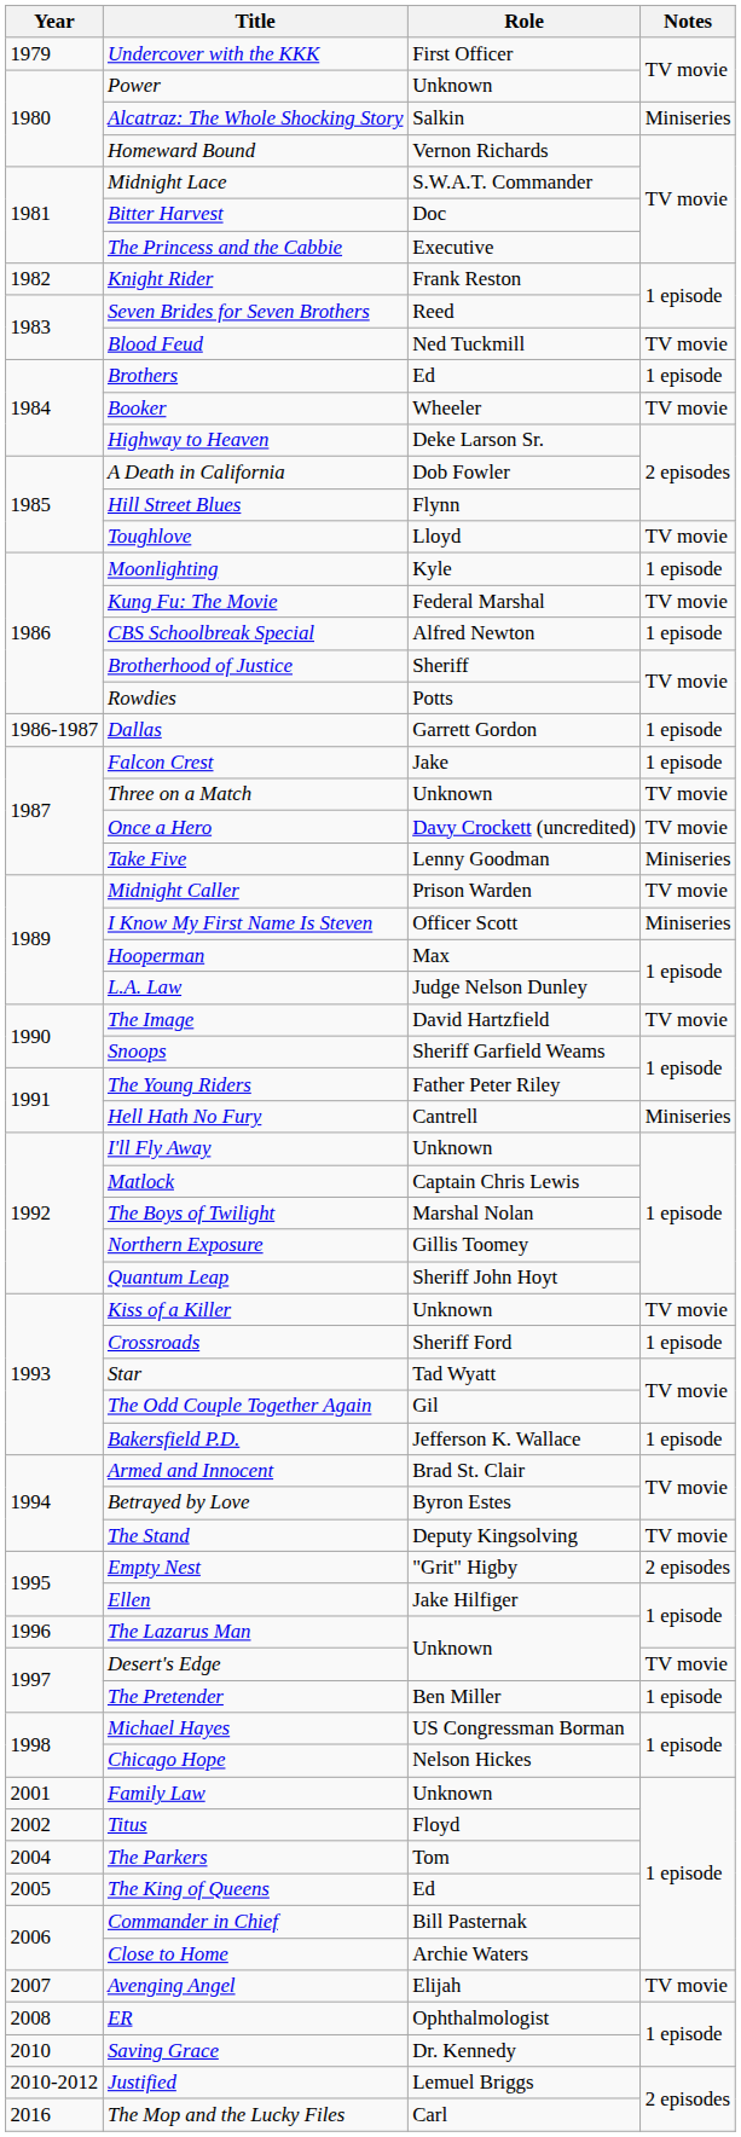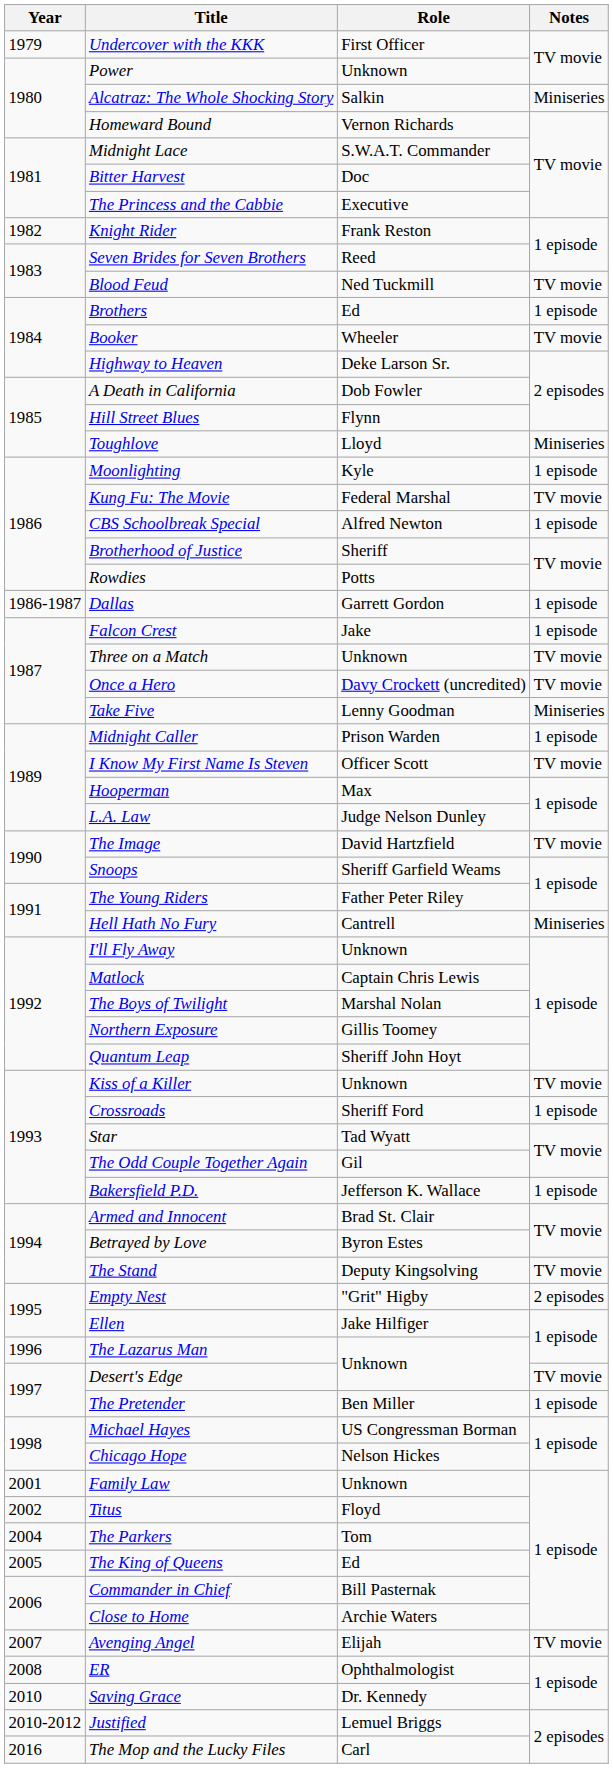 <table class="wikitable sortable">
 <tr>
 <th>Year</th>
 <th>Title</th>
 <th>Role</th>
 <th class="unsortable">Notes</th>
 </tr>
 <tr>
 <td>1979</td>
 <td><em><a href='#'>Undercover with the KKK</a></em></td>
 <td>First Officer</td>
 <td rowspan="2">TV movie</td>
 </tr>
 <tr>
 <td rowspan="3">1980</td>
 <td><em>Power</em></td>
 <td>Unknown</td>
 </tr>
 <tr>
 <td><em><a href='#'>Alcatraz: The Whole Shocking Story</a></em></td>
 <td>Salkin</td>
 <td>Miniseries</td>
 </tr>
 <tr>
 <td><em>Homeward Bound</em></td>
 <td>Vernon Richards</td>
 <td rowspan="4">TV movie</td>
 </tr>
 <tr>
 <td rowspan="3">1981</td>
 <td><em>Midnight Lace</em></td>
 <td>S.W.A.T. Commander</td>
 </tr>
 <tr>
 <td><em><a href='#'>Bitter Harvest</a></em></td>
 <td>Doc</td>
 </tr>
 <tr>
 <td><em><a href='#'>The Princess and the Cabbie</a></em></td>
 <td>Executive</td>
 </tr>
 <tr>
 <td>1982</td>
 <td><em><a href='#'>Knight Rider</a></em></td>
 <td>Frank Reston</td>
 <td rowspan="2">1 episode</td>
 </tr>
 <tr>
 <td rowspan="2">1983</td>
 <td><em><a href='#'>Seven Brides for Seven Brothers</a></em></td>
 <td>Reed</td>
 </tr>
 <tr>
 <td><em><a href='#'>Blood Feud</a></em></td>
 <td>Ned Tuckmill</td>
 <td>TV movie</td>
 </tr>
 <tr>
 <td rowspan="3">1984</td>
 <td><em><a href='#'>Brothers</a></em></td>
 <td>Ed</td>
 <td>1 episode</td>
 </tr>
 <tr>
 <td><em><a href='#'>Booker</a></em></td>
 <td>Wheeler</td>
 <td>TV movie</td>
 </tr>
 <tr>
 <td><em><a href='#'>Highway to Heaven</a></em></td>
 <td>Deke Larson Sr.</td>
 <td rowspan="3">2 episodes</td>
 </tr>
 <tr>
 <td rowspan="3">1985</td>
 <td><em>A Death in California</em></td>
 <td>Dob Fowler</td>
 </tr>
 <tr>
 <td><em><a href='#'>Hill Street Blues</a></em></td>
 <td>Flynn</td>
 </tr>
 <tr>
 <td><em><a href='#'>Toughlove</a></em></td>
 <td>Lloyd</td>
-<td>TV movie</td>
+<td>Miniseries</td>
 </tr>
 <tr>
 <td rowspan="5">1986</td>
 <td><em><a href='#'>Moonlighting</a></em></td>
 <td>Kyle</td>
 <td>1 episode</td>
 </tr>
 <tr>
 <td><em><a href='#'>Kung Fu: The Movie</a></em></td>
 <td>Federal Marshal</td>
 <td>TV movie</td>
 </tr>
 <tr>
 <td><em><a href='#'>CBS Schoolbreak Special</a></em></td>
 <td>Alfred Newton</td>
 <td>1 episode</td>
 </tr>
 <tr>
 <td><em><a href='#'>Brotherhood of Justice</a></em></td>
 <td>Sheriff</td>
 <td rowspan="2">TV movie</td>
 </tr>
 <tr>
 <td><em>Rowdies</em></td>
 <td>Potts</td>
 </tr>
 <tr>
 <td>1986-1987</td>
 <td><em><a href='#'>Dallas</a></em></td>
 <td>Garrett Gordon</td>
 <td>1 episode</td>
 </tr>
 <tr>
 <td rowspan="4">1987</td>
 <td><em><a href='#'>Falcon Crest</a></em></td>
 <td>Jake</td>
 <td>1 episode</td>
 </tr>
 <tr>
 <td><em>Three on a Match</em></td>
 <td>Unknown</td>
 <td>TV movie</td>
 </tr>
 <tr>
 <td><em><a href='#'>Once a Hero</a></em></td>
 <td><a href='#'>Davy Crockett</a> (uncredited)</td>
 <td>TV movie</td>
 </tr>
 <tr>
 <td><em><a href='#'>Take Five</a></em></td>
 <td>Lenny Goodman</td>
 <td>Miniseries</td>
 </tr>
 <tr>
 <td rowspan="4">1989</td>
 <td><em><a href='#'>Midnight Caller</a></em></td>
 <td>Prison Warden</td>
-<td>TV movie</td>
+<td>1 episode</td>
 </tr>
 <tr>
 <td><em><a href='#'>I Know My First Name Is Steven</a></em></td>
 <td>Officer Scott</td>
-<td>Miniseries</td>
+<td>TV movie</td>
 </tr>
 <tr>
 <td><em><a href='#'>Hooperman</a></em></td>
 <td>Max</td>
 <td rowspan="2">1 episode</td>
 </tr>
 <tr>
 <td><em><a href='#'>L.A. Law</a></em></td>
 <td>Judge Nelson Dunley</td>
 </tr>
 <tr>
 <td rowspan="2">1990</td>
 <td><em><a href='#'>The Image</a></em></td>
 <td>David Hartzfield</td>
 <td>TV movie</td>
 </tr>
 <tr>
 <td><em><a href='#'>Snoops</a></em></td>
 <td>Sheriff Garfield Weams</td>
 <td rowspan="2">1 episode</td>
 </tr>
 <tr>
 <td rowspan="2">1991</td>
 <td><em><a href='#'>The Young Riders</a></em></td>
 <td>Father Peter Riley</td>
 </tr>
 <tr>
 <td><em><a href='#'>Hell Hath No Fury</a></em></td>
 <td>Cantrell</td>
 <td>Miniseries</td>
 </tr>
 <tr>
 <td rowspan="5">1992</td>
 <td><em><a href='#'>I'll Fly Away</a></em></td>
 <td>Unknown</td>
 <td rowspan="5">1 episode</td>
 </tr>
 <tr>
 <td><em><a href='#'>Matlock</a></em></td>
 <td>Captain Chris Lewis</td>
 </tr>
 <tr>
 <td><em><a href='#'>The Boys of Twilight</a></em></td>
 <td>Marshal Nolan</td>
 </tr>
 <tr>
 <td><em><a href='#'>Northern Exposure</a></em></td>
 <td>Gillis Toomey</td>
 </tr>
 <tr>
 <td><em><a href='#'>Quantum Leap</a></em></td>
 <td>Sheriff John Hoyt</td>
 </tr>
 <tr>
 <td rowspan="5">1993</td>
 <td><em><a href='#'>Kiss of a Killer</a></em></td>
 <td>Unknown</td>
 <td>TV movie</td>
 </tr>
 <tr>
 <td><em><a href='#'>Crossroads</a></em></td>
 <td>Sheriff Ford</td>
 <td>1 episode</td>
 </tr>
 <tr>
 <td><em>Star</em></td>
 <td>Tad Wyatt</td>
 <td rowspan="2">TV movie</td>
 </tr>
 <tr>
 <td><em><a href='#'>The Odd Couple Together Again</a></em></td>
 <td>Gil</td>
 </tr>
 <tr>
 <td><em><a href='#'>Bakersfield P.D.</a></em></td>
 <td>Jefferson K. Wallace</td>
 <td>1 episode</td>
 </tr>
 <tr>
 <td rowspan="3">1994</td>
 <td><em><a href='#'>Armed and Innocent</a></em></td>
 <td>Brad St. Clair</td>
 <td rowspan="2">TV movie</td>
 </tr>
 <tr>
 <td><em>Betrayed by Love</em></td>
 <td>Byron Estes</td>
 </tr>
 <tr>
 <td><em><a href='#'>The Stand</a></em></td>
 <td>Deputy Kingsolving</td>
 <td>TV movie</td>
 </tr>
 <tr>
 <td rowspan="2">1995</td>
 <td><em><a href='#'>Empty Nest</a></em></td>
 <td>"Grit" Higby</td>
 <td>2 episodes</td>
 </tr>
 <tr>
 <td><em><a href='#'>Ellen</a></em></td>
 <td>Jake Hilfiger</td>
 <td rowspan="2">1 episode</td>
 </tr>
 <tr>
 <td>1996</td>
 <td><em><a href='#'>The Lazarus Man</a></em></td>
 <td rowspan="2">Unknown</td>
 </tr>
 <tr>
 <td rowspan="2">1997</td>
 <td><em>Desert's Edge</em></td>
 <td>TV movie</td>
 </tr>
 <tr>
 <td><em><a href='#'>The Pretender</a></em></td>
 <td>Ben Miller</td>
 <td>1 episode</td>
 </tr>
 <tr>
 <td rowspan="2">1998</td>
 <td><em><a href='#'>Michael Hayes</a></em></td>
 <td>US Congressman Borman</td>
 <td rowspan="2">1 episode</td>
 </tr>
 <tr>
 <td><em><a href='#'>Chicago Hope</a></em></td>
 <td>Nelson Hickes</td>
 </tr>
 <tr>
 <td>2001</td>
 <td><em><a href='#'>Family Law</a></em></td>
 <td>Unknown</td>
 <td rowspan="6">1 episode</td>
 </tr>
 <tr>
 <td>2002</td>
 <td><em><a href='#'>Titus</a></em></td>
 <td>Floyd</td>
 </tr>
 <tr>
 <td>2004</td>
 <td><em><a href='#'>The Parkers</a></em></td>
 <td>Tom</td>
 </tr>
 <tr>
 <td>2005</td>
 <td><em><a href='#'>The King of Queens</a></em></td>
 <td>Ed</td>
 </tr>
 <tr>
 <td rowspan="2">2006</td>
 <td><em><a href='#'>Commander in Chief</a></em></td>
 <td>Bill Pasternak</td>
 </tr>
 <tr>
 <td><em><a href='#'>Close to Home</a></em></td>
 <td>Archie Waters</td>
 </tr>
 <tr>
 <td>2007</td>
 <td><em><a href='#'>Avenging Angel</a></em></td>
 <td>Elijah</td>
 <td>TV movie</td>
 </tr>
 <tr>
 <td>2008</td>
 <td><em><a href='#'>ER</a></em></td>
 <td>Ophthalmologist</td>
 <td rowspan="2">1 episode</td>
 </tr>
 <tr>
 <td>2010</td>
 <td><em><a href='#'>Saving Grace</a></em></td>
 <td>Dr. Kennedy</td>
 </tr>
 <tr>
 <td>2010-2012</td>
 <td><em><a href='#'>Justified</a></em></td>
 <td>Lemuel Briggs</td>
 <td rowspan="2">2 episodes</td>
 </tr>
 <tr>
 <td>2016</td>
 <td><em>The Mop and the Lucky Files</em></td>
 <td>Carl</td>
 </tr>
 </table>
